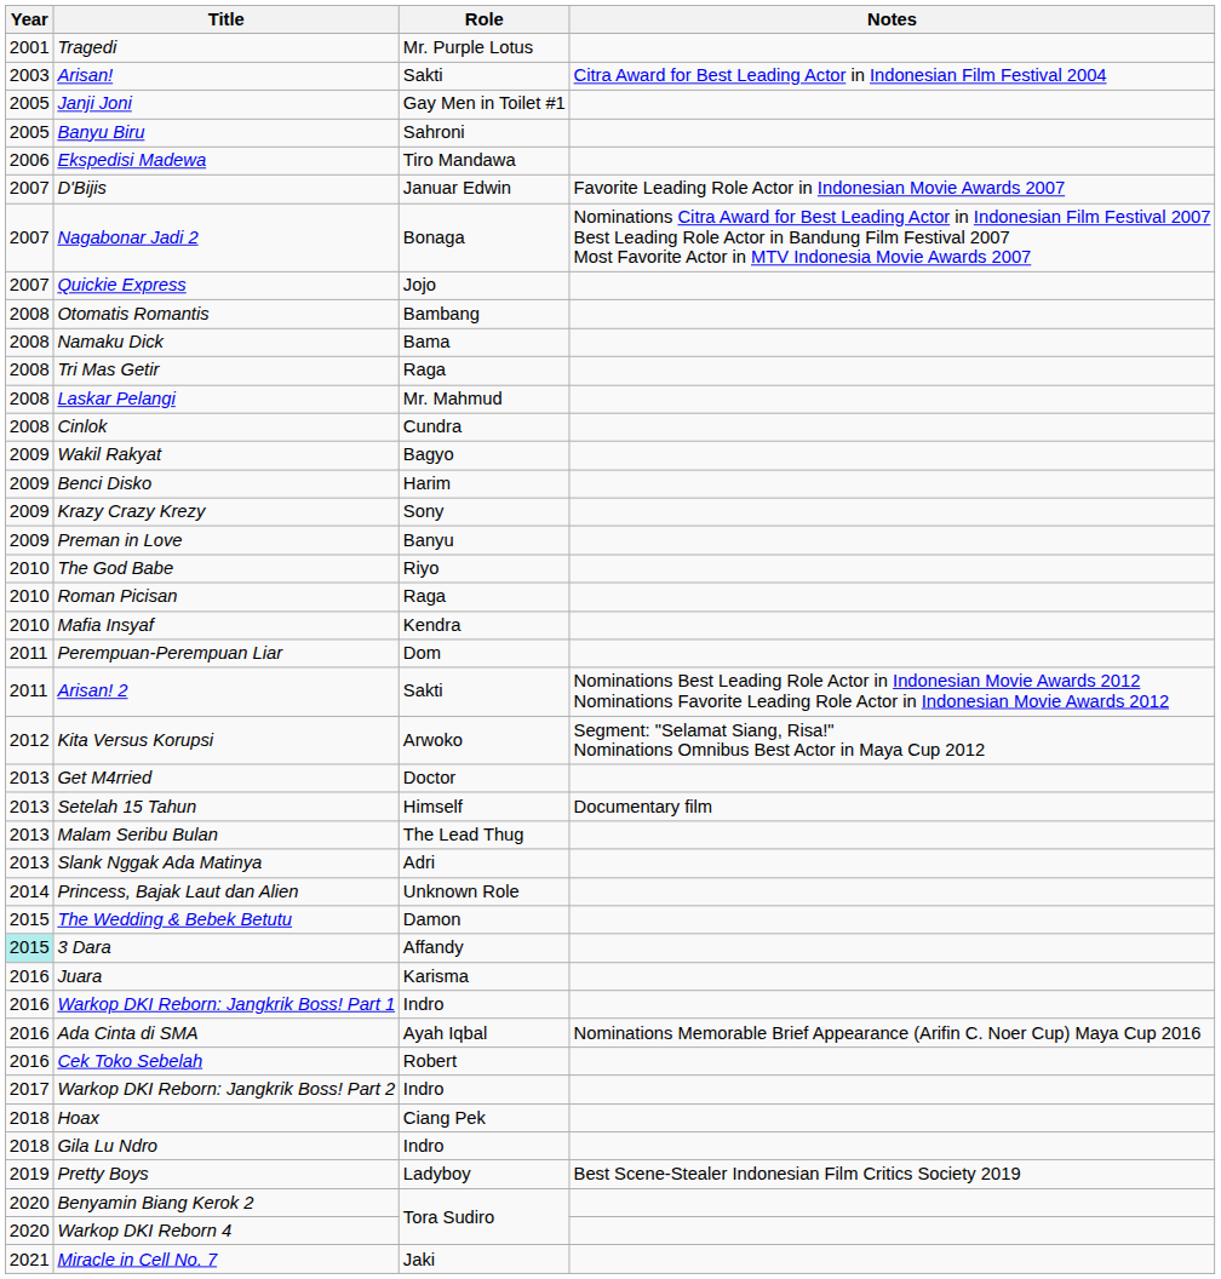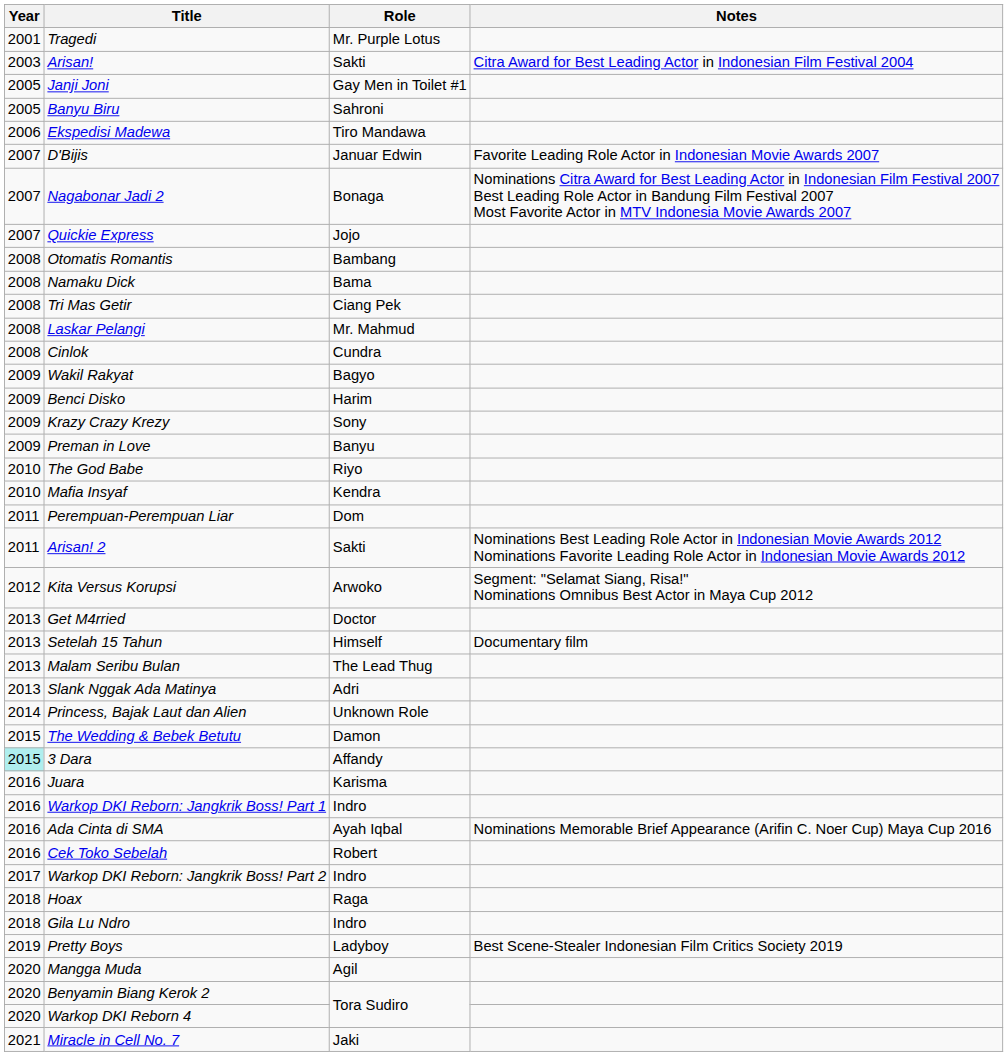 <table class="wikitable">
 <tr>
 <th>Year</th>
 <th>Title</th>
 <th>Role</th>
 <th>Notes</th>
 </tr>
 <tr>
 <td>2001</td>
 <td><em>Tragedi</em></td>
 <td>Mr. Purple Lotus</td>
 <td></td>
 </tr>
 <tr>
 <td>2003</td>
 <td><em><a href='#'>Arisan!</a></em></td>
 <td>Sakti</td>
 <td><a href='#'>Citra Award for Best Leading Actor</a> in <a href='#'>Indonesian Film Festival 2004</a></td>
 </tr>
 <tr>
 <td>2005</td>
 <td><em><a href='#'>Janji Joni</a></em></td>
 <td>Gay Men in Toilet #1</td>
 <td></td>
 </tr>
 <tr>
 <td>2005</td>
 <td><em><a href='#'>Banyu Biru</a></em></td>
 <td>Sahroni</td>
 <td></td>
 </tr>
 <tr>
 <td>2006</td>
 <td><em><a href='#'>Ekspedisi Madewa</a></em></td>
 <td>Tiro Mandawa</td>
 <td></td>
 </tr>
 <tr>
 <td>2007</td>
 <td><em>D'Bijis</em></td>
 <td>Januar Edwin</td>
 <td>Favorite Leading Role Actor in <a href='#'>Indonesian Movie Awards 2007</a></td>
 </tr>
 <tr>
 <td>2007</td>
 <td><em><a href='#'>Nagabonar Jadi 2</a></em></td>
 <td>Bonaga</td>
 <td>Nominations <a href='#'>Citra Award for Best Leading Actor</a> in <a href='#'>Indonesian Film Festival 2007</a><br>Best Leading Role Actor in Bandung Film Festival 2007<br>Most Favorite Actor in <a href='#'>MTV Indonesia Movie Awards 2007</a></td>
 </tr>
 <tr>
 <td>2007</td>
 <td><em><a href='#'>Quickie Express</a></em></td>
 <td>Jojo</td>
 <td></td>
 </tr>
 <tr>
 <td>2008</td>
 <td><em>Otomatis Romantis</em></td>
 <td>Bambang</td>
 <td></td>
 </tr>
 <tr>
 <td>2008</td>
 <td><em>Namaku Dick</em></td>
 <td>Bama</td>
 <td></td>
 </tr>
 <tr>
 <td>2008</td>
 <td><em>Tri Mas Getir</em></td>
-<td>Raga</td>
+<td>Ciang Pek</td>
 <td></td>
 </tr>
 <tr>
 <td>2008</td>
 <td><em><a href='#'>Laskar Pelangi</a></em></td>
 <td>Mr. Mahmud</td>
 <td></td>
 </tr>
 <tr>
 <td>2008</td>
 <td><em>Cinlok</em></td>
 <td>Cundra</td>
 <td></td>
 </tr>
 <tr>
 <td>2009</td>
 <td><em>Wakil Rakyat</em></td>
 <td>Bagyo</td>
 <td></td>
 </tr>
 <tr>
 <td>2009</td>
 <td><em>Benci Disko</em></td>
 <td>Harim</td>
 <td></td>
 </tr>
 <tr>
 <td>2009</td>
 <td><em>Krazy Crazy Krezy</em></td>
 <td>Sony</td>
 <td></td>
 </tr>
 <tr>
 <td>2009</td>
 <td><em>Preman in Love</em></td>
 <td>Banyu</td>
 <td></td>
 </tr>
 <tr>
 <td>2010</td>
 <td><em>The God Babe</em></td>
 <td>Riyo</td>
-<td></td>
-</tr>
-<tr>
-<td>2010</td>
-<td><em>Roman Picisan</em></td>
-<td>Raga</td>
 <td></td>
 </tr>
 <tr>
 <td>2010</td>
 <td><em>Mafia Insyaf</em></td>
 <td>Kendra</td>
 <td></td>
 </tr>
 <tr>
 <td>2011</td>
 <td><em>Perempuan-Perempuan Liar</em></td>
 <td>Dom</td>
 <td></td>
 </tr>
 <tr>
 <td>2011</td>
 <td><em><a href='#'>Arisan! 2</a></em></td>
 <td>Sakti</td>
 <td>Nominations Best Leading Role Actor in <a href='#'>Indonesian Movie Awards 2012</a><br>Nominations Favorite Leading Role Actor in <a href='#'>Indonesian Movie Awards 2012</a></td>
 </tr>
 <tr>
 <td>2012</td>
 <td><em>Kita Versus Korupsi</em></td>
 <td>Arwoko</td>
 <td>Segment: "Selamat Siang, Risa!"<br>Nominations Omnibus Best Actor in Maya Cup 2012</td>
 </tr>
 <tr>
 <td>2013</td>
 <td><em>Get M4rried</em></td>
 <td>Doctor</td>
 <td></td>
 </tr>
 <tr>
 <td>2013</td>
 <td><em>Setelah 15 Tahun</em></td>
 <td>Himself</td>
 <td>Documentary film</td>
 </tr>
 <tr>
 <td>2013</td>
 <td><em>Malam Seribu Bulan</em></td>
 <td>The Lead Thug</td>
 <td></td>
 </tr>
 <tr>
 <td>2013</td>
 <td><em>Slank Nggak Ada Matinya</em></td>
 <td>Adri</td>
 <td></td>
 </tr>
 <tr>
 <td>2014</td>
 <td><em>Princess, Bajak Laut dan Alien</em></td>
 <td>Unknown Role</td>
 <td></td>
 </tr>
 <tr>
 <td>2015</td>
 <td><em><a href='#'>The Wedding & Bebek Betutu</a></em></td>
 <td>Damon</td>
 <td></td>
 </tr>
 <tr>
 <td style="background: paleturquoise;">2015</td>
 <td><em>3 Dara</em></td>
 <td>Affandy</td>
 <td></td>
 </tr>
 <tr>
 <td>2016</td>
 <td><em>Juara</em></td>
 <td>Karisma</td>
 <td></td>
 </tr>
 <tr>
 <td>2016</td>
 <td><em><a href='#'>Warkop DKI Reborn: Jangkrik Boss! Part 1</a></em></td>
 <td>Indro</td>
 <td></td>
 </tr>
 <tr>
 <td>2016</td>
 <td><em>Ada Cinta di SMA</em></td>
 <td>Ayah Iqbal</td>
 <td>Nominations Memorable Brief Appearance (Arifin C. Noer Cup) Maya Cup 2016</td>
 </tr>
 <tr>
 <td>2016</td>
 <td><em><a href='#'>Cek Toko Sebelah</a></em></td>
 <td>Robert</td>
 <td></td>
 </tr>
 <tr>
 <td>2017</td>
 <td><em>Warkop DKI Reborn: Jangkrik Boss! Part 2</em></td>
 <td>Indro</td>
 <td></td>
 </tr>
 <tr>
 <td>2018</td>
 <td><em>Hoax</em></td>
-<td>Ciang Pek</td>
+<td>Raga</td>
 <td></td>
 </tr>
 <tr>
 <td>2018</td>
 <td><em>Gila Lu Ndro</em></td>
 <td>Indro</td>
 <td></td>
 </tr>
 <tr>
 <td>2019</td>
 <td><em>Pretty Boys</em></td>
 <td>Ladyboy</td>
 <td>Best Scene-Stealer Indonesian Film Critics Society 2019</td>
+</tr>
+<tr>
+<td>2020</td>
+<td><em>Mangga Muda</em></td>
+<td>Agil</td>
+<td></td>
 </tr>
 <tr>
 <td>2020</td>
 <td><em>Benyamin Biang Kerok 2</em></td>
 <td rowspan="2">Tora Sudiro</td>
 <td></td>
 </tr>
 <tr>
 <td>2020</td>
 <td><em>Warkop DKI Reborn 4</em></td>
 <td></td>
 </tr>
 <tr>
 <td>2021</td>
 <td><em><a href='#'>Miracle in Cell No. 7</a></em></td>
 <td>Jaki</td>
 <td></td>
 </tr>
 </table>
